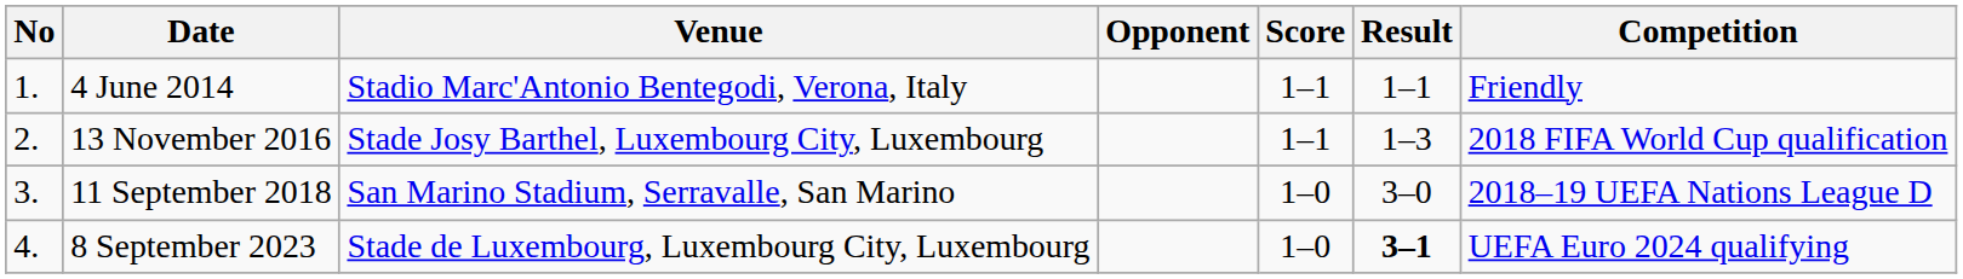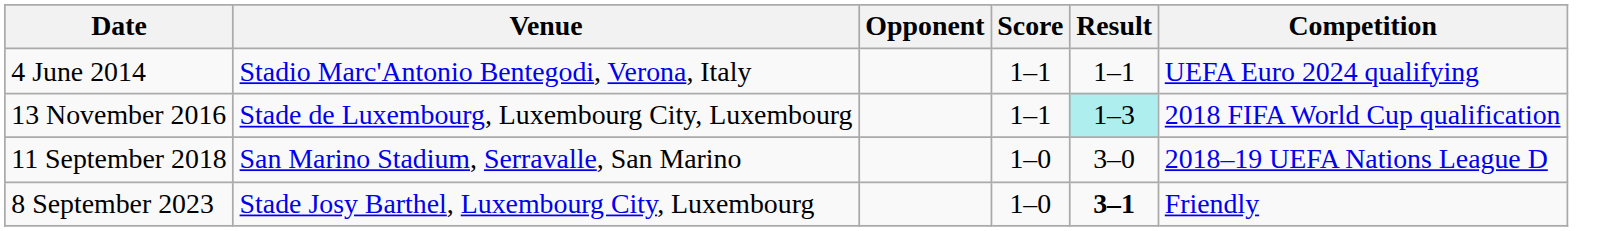 <table class="wikitable sortable">
 <tr>
-<th>No</th>
 <th>Date</th>
 <th>Venue</th>
 <th>Opponent</th>
 <th>Score</th>
 <th>Result</th>
 <th>Competition</th>
 </tr>
 <tr>
-<td>1.</td>
 <td>4 June 2014</td>
 <td><a href='#'>Stadio Marc'Antonio Bentegodi</a>, <a href='#'>Verona</a>, Italy</td>
 <td></td>
 <td align="center">1–1</td>
 <td align="center">1–1</td>
-<td><a href='#'>Friendly</a></td>
+<td><a href='#'>UEFA Euro 2024 qualifying</a></td>
 </tr>
 <tr>
-<td>2.</td>
 <td>13 November 2016</td>
-<td><a href='#'>Stade Josy Barthel</a>, <a href='#'>Luxembourg City</a>, Luxembourg</td>
+<td><a href='#'>Stade de Luxembourg</a>, Luxembourg City, Luxembourg</td>
 <td></td>
 <td align="center">1–1</td>
-<td align="center">1–3</td>
+<td align="center" style="background: paleturquoise;">1–3</td>
 <td><a href='#'>2018 FIFA World Cup qualification</a></td>
 </tr>
 <tr>
-<td>3.</td>
 <td>11 September 2018</td>
 <td><a href='#'>San Marino Stadium</a>, <a href='#'>Serravalle</a>, San Marino</td>
 <td></td>
 <td align="center">1–0</td>
 <td align="center">3–0</td>
 <td><a href='#'>2018–19 UEFA Nations League D</a></td>
 </tr>
 <tr>
-<td>4.</td>
 <td>8 September 2023</td>
-<td><a href='#'>Stade de Luxembourg</a>, Luxembourg City, Luxembourg</td>
+<td><a href='#'>Stade Josy Barthel</a>, <a href='#'>Luxembourg City</a>, Luxembourg</td>
 <td></td>
 <td align="center">1–0</td>
 <td align="center"><strong>3–1</strong></td>
-<td><a href='#'>UEFA Euro 2024 qualifying</a></td>
+<td><a href='#'>Friendly</a></td>
 </tr>
 </table>
